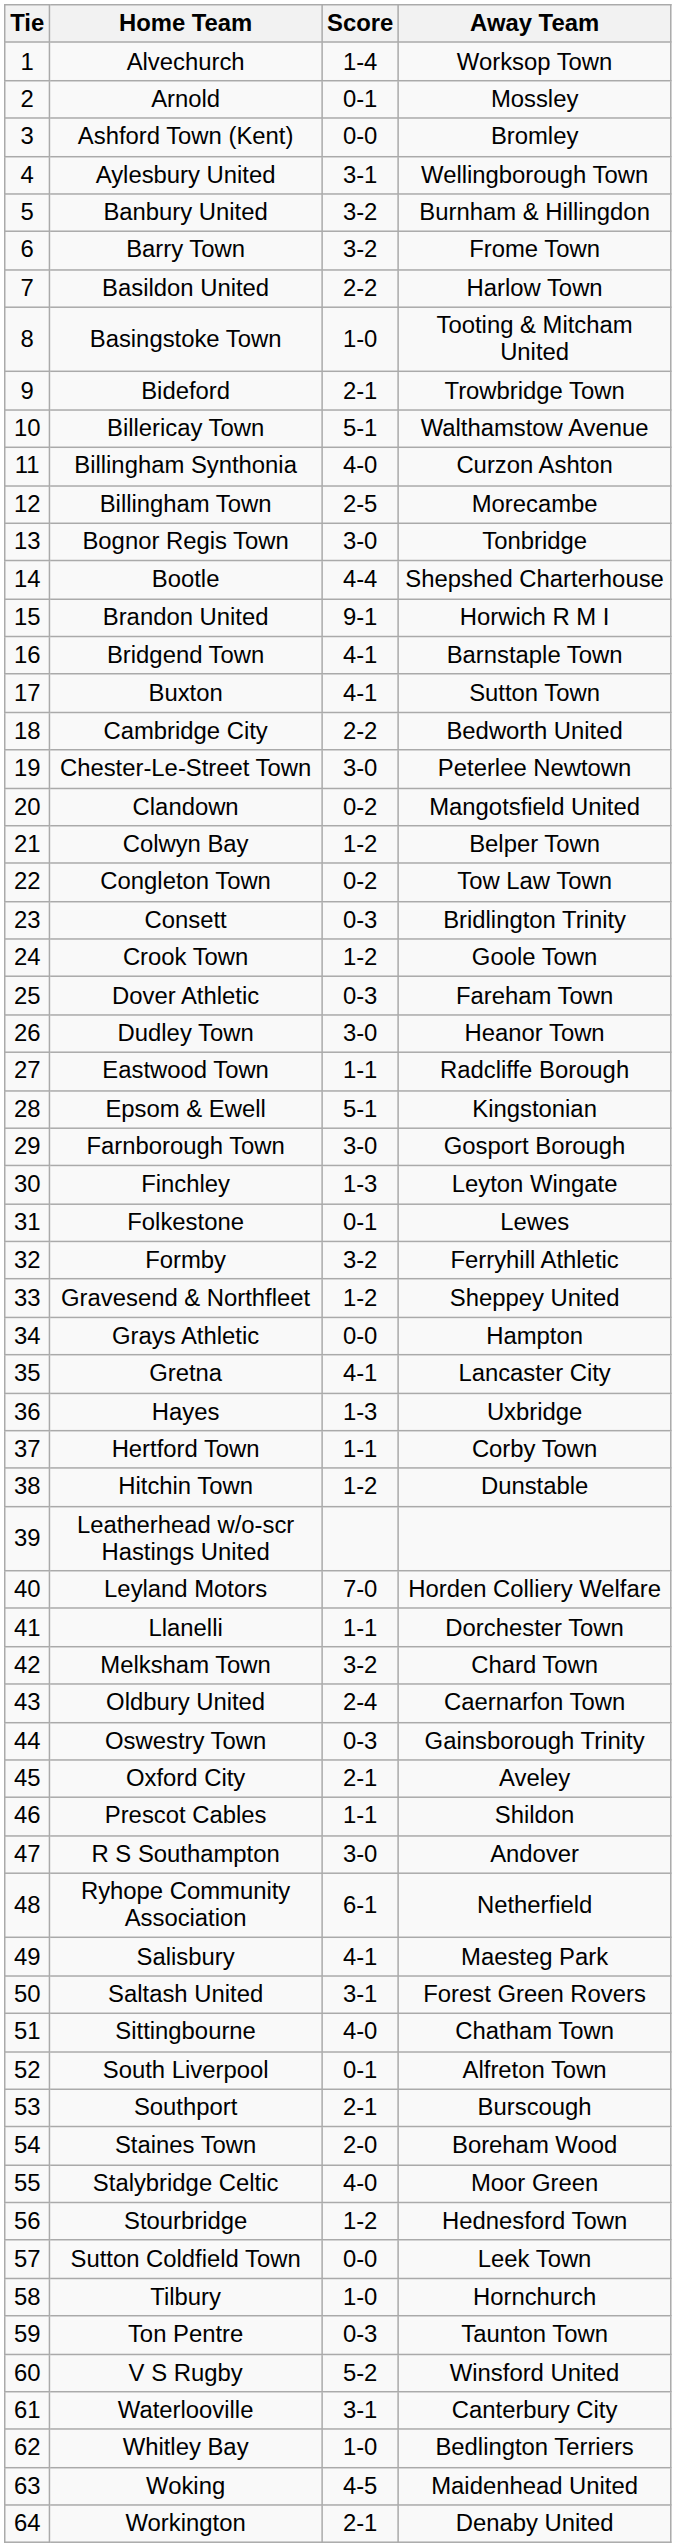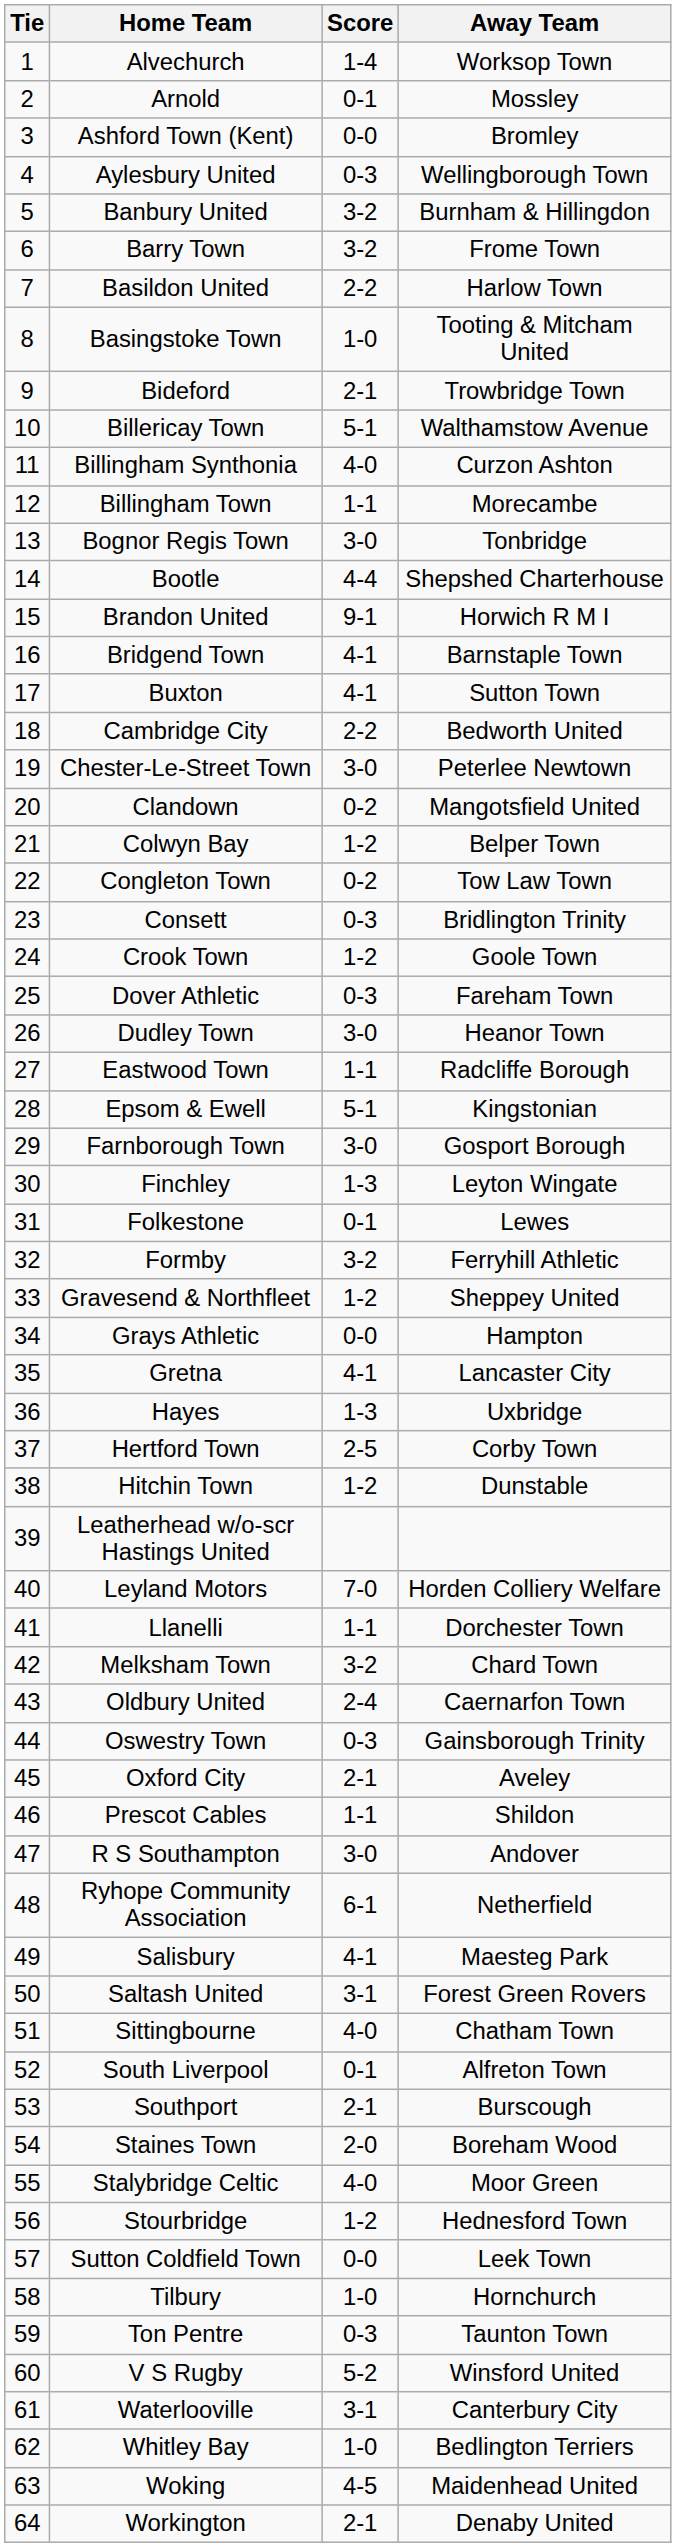 <table class="wikitable" style="text-align:center;">
 <tr>
 <th width=20>Tie</th>
 <th width=175>Home Team</th>
 <th width=20>Score</th>
 <th width=175>Away Team</th>
 </tr>
 <tr>
 <td>1</td>
 <td>Alvechurch</td>
 <td>1-4</td>
 <td>Worksop Town</td>
 </tr>
 <tr>
 <td>2</td>
 <td>Arnold</td>
 <td>0-1</td>
 <td>Mossley</td>
 </tr>
 <tr>
 <td>3</td>
 <td>Ashford Town (Kent)</td>
 <td>0-0</td>
 <td>Bromley</td>
 </tr>
 <tr>
 <td>4</td>
 <td>Aylesbury United</td>
-<td>3-1</td>
+<td>0-3</td>
 <td>Wellingborough Town</td>
 </tr>
 <tr>
 <td>5</td>
 <td>Banbury United</td>
 <td>3-2</td>
 <td>Burnham & Hillingdon</td>
 </tr>
 <tr>
 <td>6</td>
 <td>Barry Town</td>
 <td>3-2</td>
 <td>Frome Town</td>
 </tr>
 <tr>
 <td>7</td>
 <td>Basildon United</td>
 <td>2-2</td>
 <td>Harlow Town</td>
 </tr>
 <tr>
 <td>8</td>
 <td>Basingstoke Town</td>
 <td>1-0</td>
 <td>Tooting & Mitcham United</td>
 </tr>
 <tr>
 <td>9</td>
 <td>Bideford</td>
 <td>2-1</td>
 <td>Trowbridge Town</td>
 </tr>
 <tr>
 <td>10</td>
 <td>Billericay Town</td>
 <td>5-1</td>
 <td>Walthamstow Avenue</td>
 </tr>
 <tr>
 <td>11</td>
 <td>Billingham Synthonia</td>
 <td>4-0</td>
 <td>Curzon Ashton</td>
 </tr>
 <tr>
 <td>12</td>
 <td>Billingham Town</td>
-<td>2-5</td>
+<td>1-1</td>
 <td>Morecambe</td>
 </tr>
 <tr>
 <td>13</td>
 <td>Bognor Regis Town</td>
 <td>3-0</td>
 <td>Tonbridge</td>
 </tr>
 <tr>
 <td>14</td>
 <td>Bootle</td>
 <td>4-4</td>
 <td>Shepshed Charterhouse</td>
 </tr>
 <tr>
 <td>15</td>
 <td>Brandon United</td>
 <td>9-1</td>
 <td>Horwich R M I</td>
 </tr>
 <tr>
 <td>16</td>
 <td>Bridgend Town</td>
 <td>4-1</td>
 <td>Barnstaple Town</td>
 </tr>
 <tr>
 <td>17</td>
 <td>Buxton</td>
 <td>4-1</td>
 <td>Sutton Town</td>
 </tr>
 <tr>
 <td>18</td>
 <td>Cambridge City</td>
 <td>2-2</td>
 <td>Bedworth United</td>
 </tr>
 <tr>
 <td>19</td>
 <td>Chester-Le-Street Town</td>
 <td>3-0</td>
 <td>Peterlee Newtown</td>
 </tr>
 <tr>
 <td>20</td>
 <td>Clandown</td>
 <td>0-2</td>
 <td>Mangotsfield United</td>
 </tr>
 <tr>
 <td>21</td>
 <td>Colwyn Bay</td>
 <td>1-2</td>
 <td>Belper Town</td>
 </tr>
 <tr>
 <td>22</td>
 <td>Congleton Town</td>
 <td>0-2</td>
 <td>Tow Law Town</td>
 </tr>
 <tr>
 <td>23</td>
 <td>Consett</td>
 <td>0-3</td>
 <td>Bridlington Trinity</td>
 </tr>
 <tr>
 <td>24</td>
 <td>Crook Town</td>
 <td>1-2</td>
 <td>Goole Town</td>
 </tr>
 <tr>
 <td>25</td>
 <td>Dover Athletic</td>
 <td>0-3</td>
 <td>Fareham Town</td>
 </tr>
 <tr>
 <td>26</td>
 <td>Dudley Town</td>
 <td>3-0</td>
 <td>Heanor Town</td>
 </tr>
 <tr>
 <td>27</td>
 <td>Eastwood Town</td>
 <td>1-1</td>
 <td>Radcliffe Borough</td>
 </tr>
 <tr>
 <td>28</td>
 <td>Epsom & Ewell</td>
 <td>5-1</td>
 <td>Kingstonian</td>
 </tr>
 <tr>
 <td>29</td>
 <td>Farnborough Town</td>
 <td>3-0</td>
 <td>Gosport Borough</td>
 </tr>
 <tr>
 <td>30</td>
 <td>Finchley</td>
 <td>1-3</td>
 <td>Leyton Wingate</td>
 </tr>
 <tr>
 <td>31</td>
 <td>Folkestone</td>
 <td>0-1</td>
 <td>Lewes</td>
 </tr>
 <tr>
 <td>32</td>
 <td>Formby</td>
 <td>3-2</td>
 <td>Ferryhill Athletic</td>
 </tr>
 <tr>
 <td>33</td>
 <td>Gravesend & Northfleet</td>
 <td>1-2</td>
 <td>Sheppey United</td>
 </tr>
 <tr>
 <td>34</td>
 <td>Grays Athletic</td>
 <td>0-0</td>
 <td>Hampton</td>
 </tr>
 <tr>
 <td>35</td>
 <td>Gretna</td>
 <td>4-1</td>
 <td>Lancaster City</td>
 </tr>
 <tr>
 <td>36</td>
 <td>Hayes</td>
 <td>1-3</td>
 <td>Uxbridge</td>
 </tr>
 <tr>
 <td>37</td>
 <td>Hertford Town</td>
-<td>1-1</td>
+<td>2-5</td>
 <td>Corby Town</td>
 </tr>
 <tr>
 <td>38</td>
 <td>Hitchin Town</td>
 <td>1-2</td>
 <td>Dunstable</td>
 </tr>
 <tr>
 <td>39</td>
 <td>Leatherhead w/o-scr Hastings United</td>
 <td></td>
 <td></td>
 </tr>
 <tr>
 <td>40</td>
 <td>Leyland Motors</td>
 <td>7-0</td>
 <td>Horden Colliery Welfare</td>
 </tr>
 <tr>
 <td>41</td>
 <td>Llanelli</td>
 <td>1-1</td>
 <td>Dorchester Town</td>
 </tr>
 <tr>
 <td>42</td>
 <td>Melksham Town</td>
 <td>3-2</td>
 <td>Chard Town</td>
 </tr>
 <tr>
 <td>43</td>
 <td>Oldbury United</td>
 <td>2-4</td>
 <td>Caernarfon Town</td>
 </tr>
 <tr>
 <td>44</td>
 <td>Oswestry Town</td>
 <td>0-3</td>
 <td>Gainsborough Trinity</td>
 </tr>
 <tr>
 <td>45</td>
 <td>Oxford City</td>
 <td>2-1</td>
 <td>Aveley</td>
 </tr>
 <tr>
 <td>46</td>
 <td>Prescot Cables</td>
 <td>1-1</td>
 <td>Shildon</td>
 </tr>
 <tr>
 <td>47</td>
 <td>R S Southampton</td>
 <td>3-0</td>
 <td>Andover</td>
 </tr>
 <tr>
 <td>48</td>
 <td>Ryhope Community Association</td>
 <td>6-1</td>
 <td>Netherfield</td>
 </tr>
 <tr>
 <td>49</td>
 <td>Salisbury</td>
 <td>4-1</td>
 <td>Maesteg Park</td>
 </tr>
 <tr>
 <td>50</td>
 <td>Saltash United</td>
 <td>3-1</td>
 <td>Forest Green Rovers</td>
 </tr>
 <tr>
 <td>51</td>
 <td>Sittingbourne</td>
 <td>4-0</td>
 <td>Chatham Town</td>
 </tr>
 <tr>
 <td>52</td>
 <td>South Liverpool</td>
 <td>0-1</td>
 <td>Alfreton Town</td>
 </tr>
 <tr>
 <td>53</td>
 <td>Southport</td>
 <td>2-1</td>
 <td>Burscough</td>
 </tr>
 <tr>
 <td>54</td>
 <td>Staines Town</td>
 <td>2-0</td>
 <td>Boreham Wood</td>
 </tr>
 <tr>
 <td>55</td>
 <td>Stalybridge Celtic</td>
 <td>4-0</td>
 <td>Moor Green</td>
 </tr>
 <tr>
 <td>56</td>
 <td>Stourbridge</td>
 <td>1-2</td>
 <td>Hednesford Town</td>
 </tr>
 <tr>
 <td>57</td>
 <td>Sutton Coldfield Town</td>
 <td>0-0</td>
 <td>Leek Town</td>
 </tr>
 <tr>
 <td>58</td>
 <td>Tilbury</td>
 <td>1-0</td>
 <td>Hornchurch</td>
 </tr>
 <tr>
 <td>59</td>
 <td>Ton Pentre</td>
 <td>0-3</td>
 <td>Taunton Town</td>
 </tr>
 <tr>
 <td>60</td>
 <td>V S Rugby</td>
 <td>5-2</td>
 <td>Winsford United</td>
 </tr>
 <tr>
 <td>61</td>
 <td>Waterlooville</td>
 <td>3-1</td>
 <td>Canterbury City</td>
 </tr>
 <tr>
 <td>62</td>
 <td>Whitley Bay</td>
 <td>1-0</td>
 <td>Bedlington Terriers</td>
 </tr>
 <tr>
 <td>63</td>
 <td>Woking</td>
 <td>4-5</td>
 <td>Maidenhead United</td>
 </tr>
 <tr>
 <td>64</td>
 <td>Workington</td>
 <td>2-1</td>
 <td>Denaby United</td>
 </tr>
 </table>
